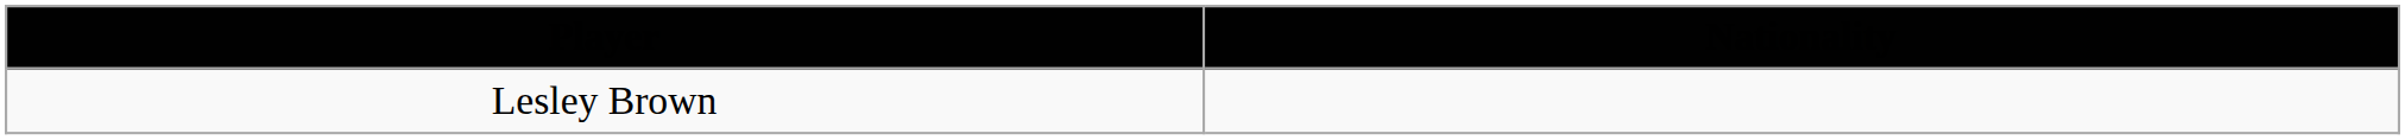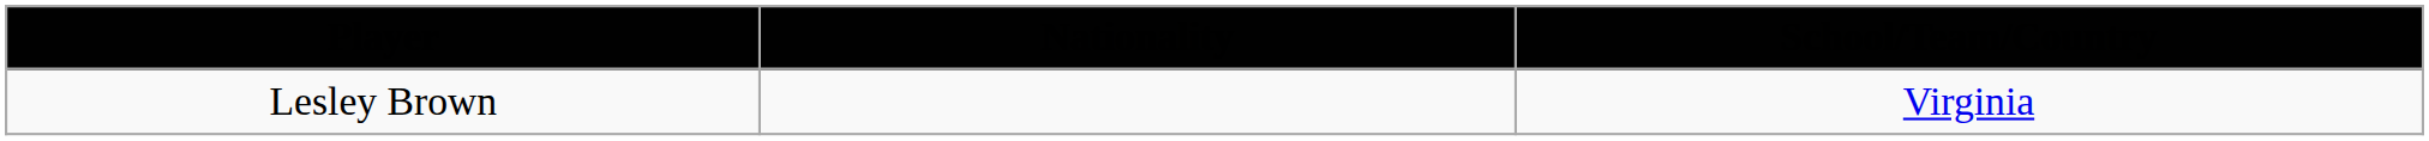 <table class="wikitable" style="text-align:center; width:60em">
 <tr>
 <th style="background: #010101" width="10%"><span>Player</span></th>
 <th style="background: #010101" width="10%"><span>Nationality</span></th>
+<th style="background: #010101" width="10%"><span>School/Team/Country</span></th>
 </tr>
 <tr>
 <td>Lesley Brown</td>
 <td></td>
+<td><a href='#'>Virginia</a></td>
 </tr>
 </table>
